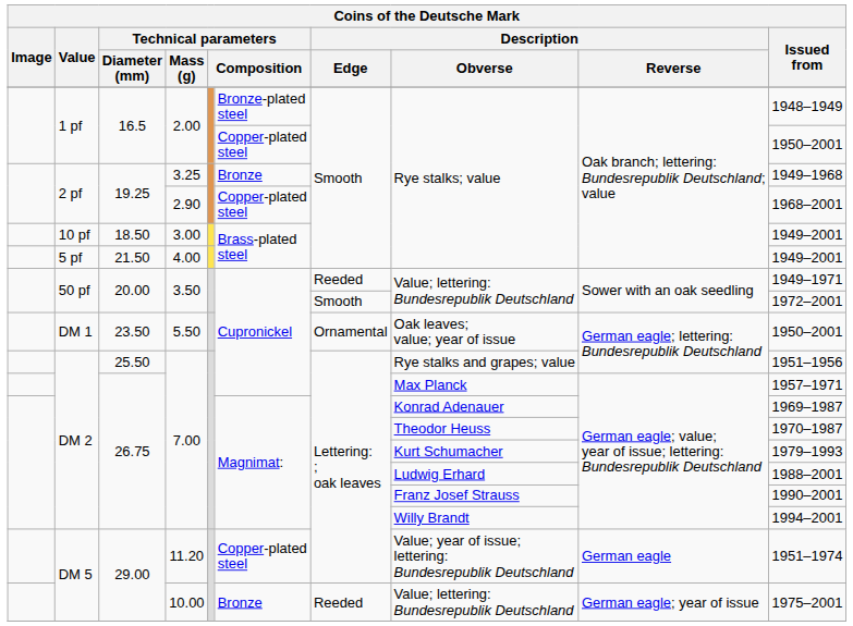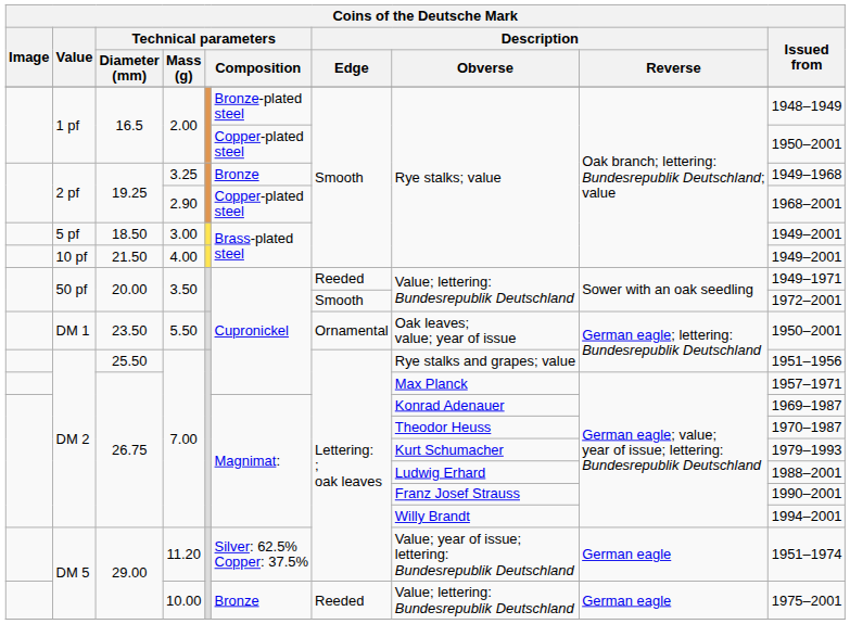 <table class="wikitable" style="margin:auto; font-size:90%; border-width:1px;">
 <tr>
 <th colspan=10>Coins of the Deutsche Mark</th>
 </tr>
 <tr>
 <th rowspan=2>Image</th>
 <th rowspan=2>Value</th>
 <th colspan=4>Technical parameters</th>
 <th colspan=3>Description</th>
 <th rowspan=2>Issued<br>from</th>
 </tr>
 <tr>
 <th>Diameter<br>(mm)</th>
 <th>Mass<br>(g)</th>
 <th colspan=2>Composition</th>
 <th>Edge</th>
 <th>Obverse</th>
 <th>Reverse</th>
 </tr>
 <tr>
 </tr>
 <tr>
 <td rowspan=2 style="text-align:center"></td>
 <td rowspan=2>1 pf</td>
 <td rowspan=2 align=center>16.5</td>
 <td rowspan=2 align=center>2.00</td>
 <td rowspan=2 style="background-color:#e0954f;"></td>
 <td><a href='#'>Bronze</a>-plated<br><a href='#'>steel</a></td>
 <td rowspan=6>Smooth</td>
 <td rowspan=6>Rye stalks; value</td>
 <td rowspan=6>Oak branch; lettering:<br><em>Bundesrepublik Deutschland</em>;<br>value</td>
 <td>1948–1949</td>
 </tr>
 <tr>
 <td><a href='#'>Copper</a>-plated<br><a href='#'>steel</a></td>
 <td>1950–2001</td>
 </tr>
 <tr>
 <td rowspan=2 style="text-align:center"></td>
 <td rowspan=2>2 pf</td>
 <td rowspan=2 align=center>19.25</td>
 <td align=center>3.25</td>
 <td rowspan=2 style="background-color:#e0954f;"></td>
 <td><a href='#'>Bronze</a></td>
 <td>1949–1968</td>
 </tr>
 <tr>
 <td align=center>2.90</td>
 <td><a href='#'>Copper</a>-plated<br><a href='#'>steel</a></td>
 <td>1968–2001</td>
 </tr>
 <tr>
 <td style="text-align:center"></td>
-<td>10 pf</td>
+<td>5 pf</td>
 <td align=center>18.50</td>
 <td align=center>3.00</td>
 <td style="background-color:#ffe550;"></td>
 <td rowspan=2><a href='#'>Brass</a>-plated<br><a href='#'>steel</a></td>
 <td>1949–2001</td>
 </tr>
 <tr>
 <td style="text-align:center"></td>
-<td>5 pf</td>
+<td>10 pf</td>
 <td align=center>21.50</td>
 <td align=center>4.00</td>
 <td style="background-color:#ffe550;"></td>
 <td>1949–2001</td>
 </tr>
 <tr>
 <td rowspan=2 style="text-align:center"></td>
 <td rowspan=2>50 pf</td>
 <td rowspan=2 align=center>20.00</td>
 <td rowspan=2 align=center>3.50</td>
 <td rowspan=2 style="background-color:#dcdcdc;"></td>
 <td rowspan=5><a href='#'>Cupronickel</a></td>
 <td>Reeded</td>
 <td rowspan=2>Value; lettering:<br><em>Bundesrepublik Deutschland</em></td>
 <td rowspan=2>Sower with an oak seedling</td>
 <td>1949–1971</td>
 </tr>
 <tr>
 <td>Smooth</td>
 <td>1972–2001</td>
 </tr>
 <tr>
 <td style="text-align:center"></td>
 <td>DM 1</td>
 <td align=center>23.50</td>
 <td align=center>5.50</td>
 <td style="background-color:#dcdcdc;"></td>
 <td>Ornamental</td>
 <td>Oak leaves;<br>value; year of issue</td>
 <td rowspan=2><a href='#'>German eagle</a>; lettering:<br><em>Bundesrepublik Deutschland</em></td>
 <td>1950–2001</td>
 </tr>
 <tr>
 <td style="text-align:center"></td>
 <td rowspan=8>DM 2</td>
 <td align=center>25.50</td>
 <td rowspan=8 align=center>7.00</td>
 <td rowspan=8 style="background-color:#dcdcdc;"></td>
 <td rowspan=9>Lettering:<br>;<br> oak leaves</td>
 <td>Rye stalks and grapes; value</td>
 <td>1951–1956</td>
 </tr>
 <tr>
 <td style="text-align:center"></td>
 <td rowspan=7 align=center>26.75</td>
 <td><a href='#'>Max Planck</a></td>
 <td rowspan=7><a href='#'>German eagle</a>; value;<br>year of issue; lettering:<br><em>Bundesrepublik Deutschland</em></td>
 <td>1957–1971</td>
 </tr>
 <tr>
 <td rowspan=6 style="text-align:center"></td>
 <td rowspan=6><a href='#'>Magnimat</a>:<br></td>
 <td><a href='#'>Konrad Adenauer</a></td>
 <td>1969–1987</td>
 </tr>
 <tr>
 <td><a href='#'>Theodor Heuss</a></td>
 <td>1970–1987</td>
 </tr>
 <tr>
 <td><a href='#'>Kurt Schumacher</a></td>
 <td>1979–1993</td>
 </tr>
 <tr>
 <td><a href='#'>Ludwig Erhard</a></td>
 <td>1988–2001</td>
 </tr>
 <tr>
 <td><a href='#'>Franz Josef Strauss</a></td>
 <td>1990–2001</td>
 </tr>
 <tr>
 <td><a href='#'>Willy Brandt</a></td>
 <td>1994–2001</td>
 </tr>
 <tr>
 <td style="text-align:center"></td>
 <td rowspan=2>DM 5</td>
 <td rowspan=2 align=center>29.00</td>
 <td align=center>11.20</td>
 <td rowspan=2 style="background-color:#dcdcdc;"></td>
-<td><a href='#'>Copper</a>-plated<br><a href='#'>steel</a></td>
+<td><a href='#'>Silver</a>: 62.5%<br><a href='#'>Copper</a>: 37.5%</td>
 <td>Value; year of issue;<br>lettering:<br><em>Bundesrepublik Deutschland</em></td>
 <td><a href='#'>German eagle</a></td>
 <td>1951–1974</td>
 </tr>
 <tr>
 <td style="text-align:center"></td>
 <td align=center>10.00</td>
 <td><a href='#'>Bronze</a></td>
 <td>Reeded</td>
 <td>Value; lettering:<br><em>Bundesrepublik Deutschland</em></td>
-<td><a href='#'>German eagle</a>; year of issue</td>
+<td><a href='#'>German eagle</a></td>
 <td>1975–2001</td>
 </tr>
 <tr>
 </tr>
 </table>
